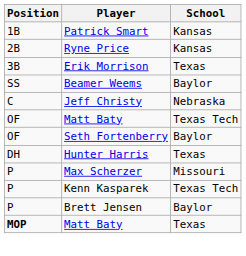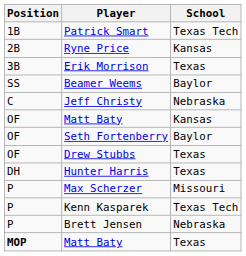 <table class="wikitable">
 <tr>
 <th>Position</th>
 <th>Player</th>
 <th>School</th>
 </tr>
 <tr>
 <td>1B</td>
 <td><a href='#'>Patrick Smart</a></td>
-<td>Kansas</td>
+<td>Texas Tech</td>
 </tr>
 <tr>
 <td>2B</td>
 <td><a href='#'>Ryne Price</a></td>
 <td>Kansas</td>
 </tr>
 <tr>
 <td>3B</td>
 <td><a href='#'>Erik Morrison</a></td>
 <td>Texas</td>
 </tr>
 <tr>
 <td>SS</td>
 <td><a href='#'>Beamer Weems</a></td>
 <td>Baylor</td>
 </tr>
 <tr>
 <td>C</td>
 <td><a href='#'>Jeff Christy</a></td>
 <td>Nebraska</td>
 </tr>
 <tr>
 <td>OF</td>
 <td><a href='#'>Matt Baty</a></td>
-<td>Texas Tech</td>
+<td>Kansas</td>
 </tr>
 <tr>
 <td>OF</td>
 <td><a href='#'>Seth Fortenberry</a></td>
 <td>Baylor</td>
+</tr>
+<tr>
+<td>OF</td>
+<td><a href='#'>Drew Stubbs</a></td>
+<td>Texas</td>
 </tr>
 <tr>
 <td>DH</td>
 <td><a href='#'>Hunter Harris</a></td>
 <td>Texas</td>
 </tr>
 <tr>
 <td>P</td>
 <td><a href='#'>Max Scherzer</a></td>
 <td>Missouri</td>
 </tr>
 <tr>
 <td>P</td>
 <td>Kenn Kasparek</td>
 <td>Texas Tech</td>
 </tr>
 <tr>
 <td>P</td>
 <td>Brett Jensen</td>
-<td>Baylor</td>
+<td>Nebraska</td>
 </tr>
 <tr>
 <td><strong>MOP</strong></td>
 <td><a href='#'>Matt Baty</a></td>
 <td>Texas</td>
 </tr>
 </table>
